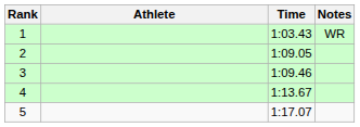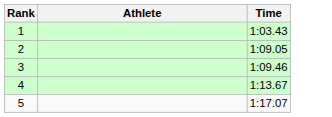 <table class="wikitable" style="text-align:center">
 <tr>
 <th>Rank</th>
 <th Style="width:18em">Athlete</th>
 <th>Time</th>
-<th>Notes</th>
 </tr>
 <tr style="background:#cfc">
 <td>1</td>
 <td style="text-align:left"></td>
 <td>1:03.43</td>
-<td>WR</td>
 </tr>
 <tr style="background:#cfc">
 <td>2</td>
 <td style="text-align:left"></td>
 <td>1:09.05</td>
-<td></td>
 </tr>
 <tr style="background:#cfc">
 <td>3</td>
 <td style="text-align:left"></td>
 <td>1:09.46</td>
-<td></td>
 </tr>
 <tr style="background:#cfc">
 <td>4</td>
 <td style="text-align:left"></td>
 <td>1:13.67</td>
-<td></td>
 </tr>
 <tr>
 <td>5</td>
 <td style="text-align:left"></td>
 <td>1:17.07</td>
-<td></td>
 </tr>
 </table>
